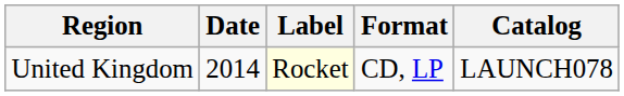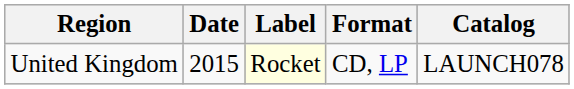 <table class="wikitable">
 <tr>
 <th>Region</th>
 <th>Date</th>
 <th>Label</th>
 <th>Format</th>
 <th>Catalog</th>
 </tr>
 <tr>
 <td>United Kingdom</td>
-<td>2014</td>
+<td>2015</td>
 <td style="background: lightyellow;">Rocket</td>
 <td>CD, <a href='#'>LP</a></td>
 <td>LAUNCH078</td>
 </tr>
 </table>
